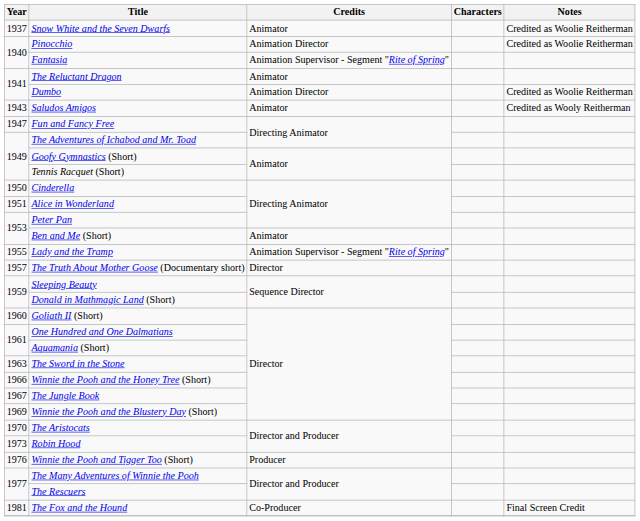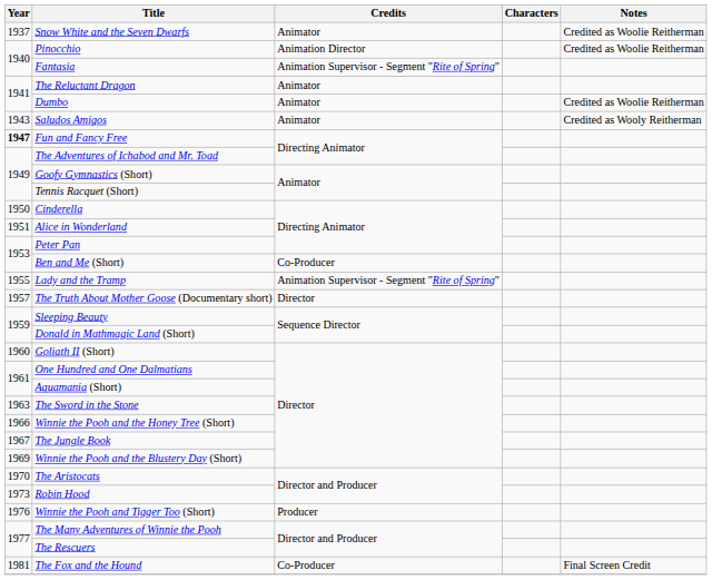 <table class="wikitable sortable">
 <tr>
 <th>Year</th>
 <th>Title</th>
 <th>Credits</th>
 <th>Characters</th>
 <th>Notes</th>
 </tr>
 <tr>
 <td>1937</td>
 <td><em><a href='#'>Snow White and the Seven Dwarfs</a></em></td>
 <td>Animator</td>
 <td></td>
 <td>Credited as Woolie Reitherman</td>
 </tr>
 <tr>
 <td rowspan="2">1940</td>
 <td><em><a href='#'>Pinocchio</a></em></td>
 <td>Animation Director</td>
 <td></td>
 <td>Credited as Woolie Reitherman</td>
 </tr>
 <tr>
 <td><em><a href='#'>Fantasia</a></em></td>
 <td>Animation Supervisor - Segment "<em><a href='#'>Rite of Spring</a></em>"</td>
 <td></td>
 <td></td>
 </tr>
 <tr>
 <td rowspan="2">1941</td>
 <td><em><a href='#'>The Reluctant Dragon</a></em></td>
 <td>Animator</td>
 <td></td>
 <td></td>
 </tr>
 <tr>
 <td><em><a href='#'>Dumbo</a></em></td>
-<td>Animation Director</td>
+<td>Animator</td>
 <td></td>
 <td>Credited as Woolie Reitherman</td>
 </tr>
 <tr>
 <td>1943</td>
 <td><em><a href='#'>Saludos Amigos</a></em></td>
 <td>Animator</td>
 <td></td>
 <td>Credited as Wooly Reitherman</td>
 </tr>
 <tr>
-<td>1947</td>
+<td><strong>1947</strong></td>
 <td><em><a href='#'>Fun and Fancy Free</a></em></td>
 <td rowspan="2">Directing Animator</td>
 <td></td>
 <td></td>
 </tr>
 <tr>
 <td rowspan="3">1949</td>
 <td><em><a href='#'>The Adventures of Ichabod and Mr. Toad</a></em></td>
 <td></td>
 <td></td>
 </tr>
 <tr>
 <td><em><a href='#'>Goofy Gymnastics</a></em> (Short)</td>
 <td rowspan="2">Animator</td>
 <td></td>
 <td></td>
 </tr>
 <tr>
 <td><em>Tennis Racquet</em> (Short)</td>
 <td></td>
 <td></td>
 </tr>
 <tr>
 <td>1950</td>
 <td><em><a href='#'>Cinderella</a></em></td>
 <td rowspan="3">Directing Animator</td>
 <td></td>
 <td></td>
 </tr>
 <tr>
 <td>1951</td>
 <td><em><a href='#'>Alice in Wonderland</a></em></td>
 <td></td>
 <td></td>
 </tr>
 <tr>
 <td rowspan="2">1953</td>
 <td><em><a href='#'>Peter Pan</a></em></td>
 <td></td>
 <td></td>
 </tr>
 <tr>
 <td><em><a href='#'>Ben and Me</a></em> (Short)</td>
-<td>Animator</td>
+<td>Co-Producer</td>
 <td></td>
 <td></td>
 </tr>
 <tr>
 <td>1955</td>
 <td><em><a href='#'>Lady and the Tramp</a></em></td>
 <td>Animation Supervisor - Segment "<em><a href='#'>Rite of Spring</a></em>"</td>
 <td></td>
 <td></td>
 </tr>
 <tr>
 <td>1957</td>
 <td><em><a href='#'>The Truth About Mother Goose</a></em> (Documentary short)</td>
 <td>Director</td>
 <td></td>
 <td></td>
 </tr>
 <tr>
 <td rowspan="2">1959</td>
 <td><em><a href='#'>Sleeping Beauty</a></em></td>
 <td rowspan="2">Sequence Director</td>
 <td></td>
 <td></td>
 </tr>
 <tr>
 <td><em><a href='#'>Donald in Mathmagic Land</a></em> (Short)</td>
 <td></td>
 <td></td>
 </tr>
 <tr>
 <td>1960</td>
 <td><em><a href='#'>Goliath II</a></em> (Short)</td>
 <td rowspan="7">Director</td>
 <td></td>
 <td></td>
 </tr>
 <tr>
 <td rowspan="2">1961</td>
 <td><em><a href='#'>One Hundred and One Dalmatians</a></em></td>
 <td></td>
 <td></td>
 </tr>
 <tr>
 <td><em><a href='#'>Aquamania</a></em> (Short)</td>
 <td></td>
 <td></td>
 </tr>
 <tr>
 <td>1963</td>
 <td><em><a href='#'>The Sword in the Stone</a></em></td>
 <td></td>
 <td></td>
 </tr>
 <tr>
 <td>1966</td>
 <td><em><a href='#'>Winnie the Pooh and the Honey Tree</a></em> (Short)</td>
 <td></td>
 <td></td>
 </tr>
 <tr>
 <td>1967</td>
 <td><em><a href='#'>The Jungle Book</a></em></td>
 <td></td>
 <td></td>
 </tr>
 <tr>
 <td>1969</td>
 <td><em><a href='#'>Winnie the Pooh and the Blustery Day</a></em> (Short)</td>
 <td></td>
 <td></td>
 </tr>
 <tr>
 <td>1970</td>
 <td><em><a href='#'>The Aristocats</a></em></td>
 <td rowspan="2">Director and Producer</td>
 <td></td>
 <td></td>
 </tr>
 <tr>
 <td>1973</td>
 <td><em><a href='#'>Robin Hood</a></em></td>
 <td></td>
 <td></td>
 </tr>
 <tr>
 <td>1976</td>
 <td><em><a href='#'>Winnie the Pooh and Tigger Too</a></em> (Short)</td>
 <td>Producer</td>
 <td></td>
 <td></td>
 </tr>
 <tr>
 <td rowspan="2">1977</td>
 <td><em><a href='#'>The Many Adventures of Winnie the Pooh</a></em></td>
 <td rowspan="2">Director and Producer</td>
 <td></td>
 <td></td>
 </tr>
 <tr>
 <td><em><a href='#'>The Rescuers</a></em></td>
 <td></td>
 <td></td>
 </tr>
 <tr>
 <td>1981</td>
 <td><em><a href='#'>The Fox and the Hound</a></em></td>
 <td>Co-Producer</td>
 <td></td>
 <td>Final Screen Credit</td>
 </tr>
 <tr>
 </tr>
 </table>
